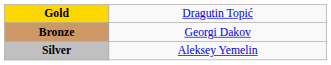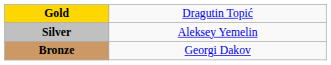 <table class="wikitable" style="text-align:center; " width="35%">
 <tr>
 <td bgcolor="gold"><strong>Gold</strong></td>
 <td><a href='#'>Dragutin Topić</a><br>  <small><em></em></small></td>
 </tr>
 <tr>
+<td bgcolor="silver"><strong>Silver</strong></td>
+<td><a href='#'>Aleksey Yemelin</a><br>  <small><em></em></small></td>
+</tr>
+<tr>
 <td bgcolor="CC9966"><strong>Bronze</strong></td>
 <td><a href='#'>Georgi Dakov</a><br>  <small><em></em></small></td>
 </tr>
-<tr>
-<td bgcolor="silver"><strong>Silver</strong></td>
-<td><a href='#'>Aleksey Yemelin</a><br>  <small><em></em></small></td>
-</tr>
 </table>
